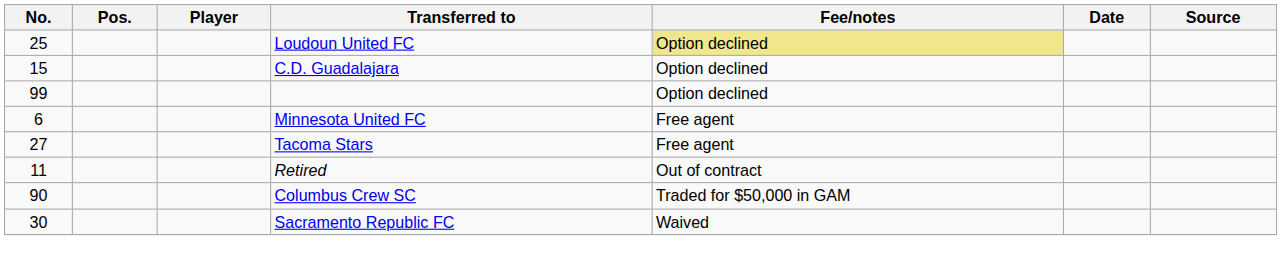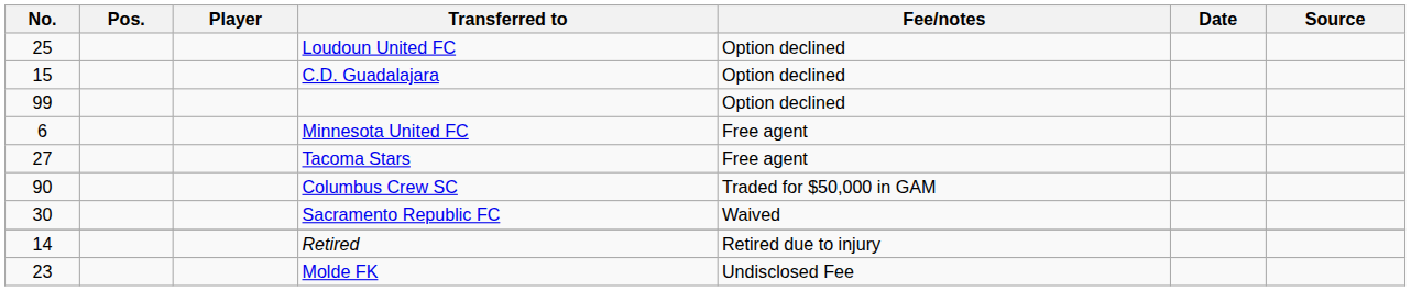 <table class="wikitable sortable" style="width:95%; text-align:center; font-size:95%; text-align:left;">
 <tr>
 <th>No.</th>
 <th>Pos.</th>
 <th>Player</th>
 <th>Transferred to</th>
 <th>Fee/notes</th>
 <th>Date</th>
 <th>Source</th>
 </tr>
 <tr>
 <td align=center>25</td>
 <td align=center></td>
 <td></td>
 <td> <a href='#'>Loudoun United FC</a></td>
-<td style="background: khaki;">Option declined</td>
+<td>Option declined</td>
 <td></td>
 <td></td>
 </tr>
 <tr>
 <td align=center>15</td>
 <td align=center></td>
 <td></td>
 <td> <a href='#'>C.D. Guadalajara</a></td>
 <td>Option declined</td>
 <td></td>
 <td></td>
 </tr>
 <tr>
 <td align=center>99</td>
 <td align=center></td>
 <td></td>
 <td></td>
 <td>Option declined</td>
 <td></td>
 <td></td>
 </tr>
 <tr>
 <td align=center>6</td>
 <td align=center></td>
 <td></td>
 <td> <a href='#'>Minnesota United FC</a></td>
 <td>Free agent</td>
 <td></td>
 <td></td>
 </tr>
 <tr>
 <td align=center>27</td>
 <td align=center></td>
 <td></td>
 <td> <a href='#'>Tacoma Stars</a></td>
 <td>Free agent</td>
 <td></td>
 <td></td>
 </tr>
 <tr>
-<td align=center>11</td>
-<td align=center></td>
-<td></td>
-<td><em>Retired</em></td>
-<td>Out of contract</td>
-<td></td>
-<td></td>
-</tr>
-<tr>
 <td align=center>90</td>
 <td align=center></td>
 <td></td>
 <td> <a href='#'>Columbus Crew SC</a></td>
 <td>Traded for $50,000 in GAM</td>
 <td></td>
 <td></td>
 </tr>
 <tr>
 <td align=center>30</td>
 <td align=center></td>
 <td></td>
 <td> <a href='#'>Sacramento Republic FC</a></td>
 <td>Waived</td>
 <td></td>
 <td></td>
 </tr>
 <tr>
 </tr>
+<tr>
+<td align=center>14</td>
+<td align=center></td>
+<td></td>
+<td><em>Retired</em></td>
+<td>Retired due to injury</td>
+<td></td>
+<td></td>
+</tr>
+<tr>
+<td align=center>23</td>
+<td align=center></td>
+<td></td>
+<td> <a href='#'>Molde FK</a></td>
+<td>Undisclosed Fee</td>
+<td></td>
+<td></td>
+</tr>
 </table>
